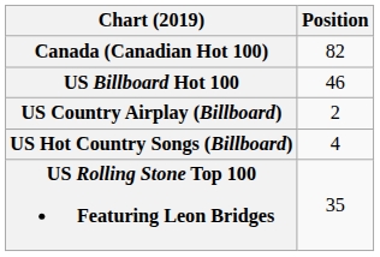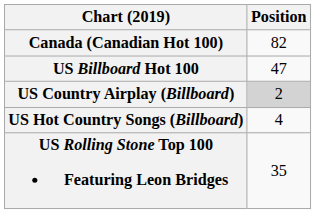 <table class="wikitable sortable plainrowheaders" style="text-align:center">
 <tr>
 <th scope="col">Chart (2019)</th>
 <th scope="col">Position</th>
 </tr>
 <tr>
 <th scope="row">Canada (Canadian Hot 100)</th>
 <td>82</td>
 </tr>
 <tr>
 <th scope="row">US <em>Billboard</em> Hot 100</th>
-<td>46</td>
+<td>47</td>
 </tr>
 <tr>
 <th scope="row">US Country Airplay (<em>Billboard</em>)</th>
-<td>2</td>
+<td style="background: lightgrey;">2</td>
 </tr>
 <tr>
 <th scope="row">US Hot Country Songs (<em>Billboard</em>)</th>
 <td>4</td>
 </tr>
 <tr>
 <th scope="row">US <em>Rolling Stone</em> Top 100<br><ul><li>Featuring Leon Bridges</li></ul></th>
 <td>35</td>
 </tr>
 </table>
